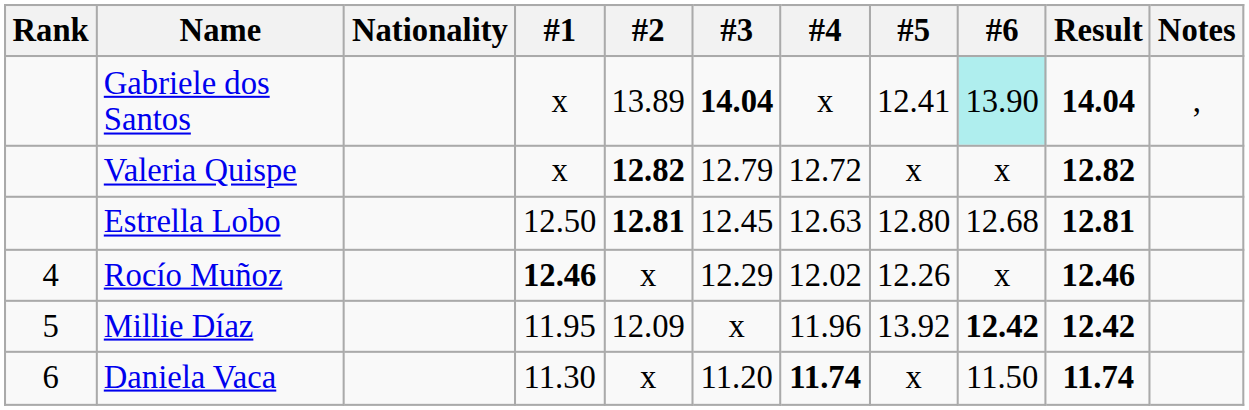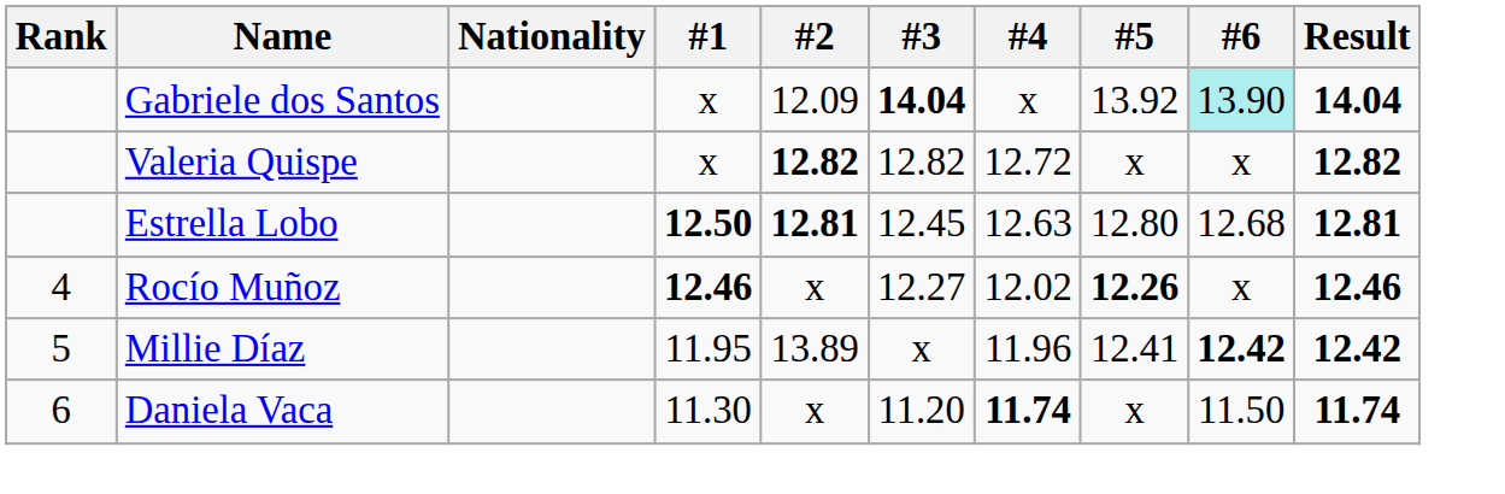 <table class="wikitable sortable" style="text-align:center">
 <tr>
 <th>Rank</th>
 <th>Name</th>
 <th>Nationality</th>
 <th>#1</th>
 <th>#2</th>
 <th>#3</th>
 <th>#4</th>
 <th>#5</th>
 <th>#6</th>
 <th>Result</th>
-<th>Notes</th>
 </tr>
 <tr>
 <td></td>
 <td align=left><a href='#'>Gabriele dos Santos</a></td>
 <td align=left></td>
 <td>x</td>
-<td>13.89</td>
+<td>12.09</td>
 <td><strong>14.04</strong></td>
 <td>x</td>
-<td>12.41</td>
+<td>13.92</td>
 <td style="background: paleturquoise;">13.90</td>
 <td><strong>14.04</strong></td>
-<td>, </td>
 </tr>
 <tr>
 <td></td>
 <td align=left><a href='#'>Valeria Quispe</a></td>
 <td align=left></td>
 <td>x</td>
 <td><strong>12.82</strong></td>
-<td>12.79</td>
+<td>12.82</td>
 <td>12.72</td>
 <td>x</td>
 <td>x</td>
 <td><strong>12.82</strong></td>
-<td></td>
 </tr>
 <tr>
 <td></td>
 <td align=left><a href='#'>Estrella Lobo</a></td>
 <td align=left></td>
-<td>12.50</td>
+<td><strong>12.50</strong></td>
 <td><strong>12.81</strong></td>
 <td>12.45</td>
 <td>12.63</td>
 <td>12.80</td>
 <td>12.68</td>
 <td><strong>12.81</strong></td>
-<td></td>
 </tr>
 <tr>
 <td>4</td>
 <td align=left><a href='#'>Rocío Muñoz</a></td>
 <td align=left></td>
 <td><strong>12.46</strong></td>
 <td>x</td>
-<td>12.29</td>
+<td>12.27</td>
 <td>12.02</td>
-<td>12.26</td>
+<td><strong>12.26</strong></td>
 <td>x</td>
 <td><strong>12.46</strong></td>
-<td></td>
 </tr>
 <tr>
 <td>5</td>
 <td align=left><a href='#'>Millie Díaz</a></td>
 <td align=left></td>
 <td>11.95</td>
-<td>12.09</td>
+<td>13.89</td>
 <td>x</td>
 <td>11.96</td>
-<td>13.92</td>
+<td>12.41</td>
 <td><strong>12.42</strong></td>
 <td><strong>12.42</strong></td>
-<td></td>
 </tr>
 <tr>
 <td>6</td>
 <td align=left><a href='#'>Daniela Vaca</a></td>
 <td align=left></td>
 <td>11.30</td>
 <td>x</td>
 <td>11.20</td>
 <td><strong>11.74</strong></td>
 <td>x</td>
 <td>11.50</td>
 <td><strong>11.74</strong></td>
-<td></td>
 </tr>
 </table>
